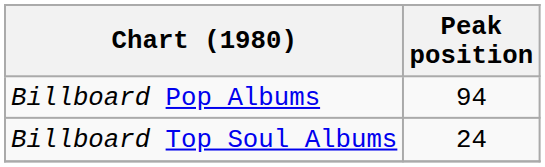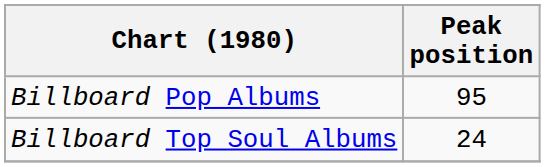 <table class="wikitable">
 <tr>
 <th>Chart (1980)</th>
 <th>Peak<br>position</th>
 </tr>
 <tr>
 <td><em>Billboard</em> <a href='#'>Pop Albums</a></td>
-<td align=center>94</td>
+<td align=center>95</td>
 </tr>
 <tr>
 <td><em>Billboard</em> <a href='#'>Top Soul Albums</a></td>
 <td align=center>24</td>
 </tr>
 <tr>
 </tr>
 </table>
